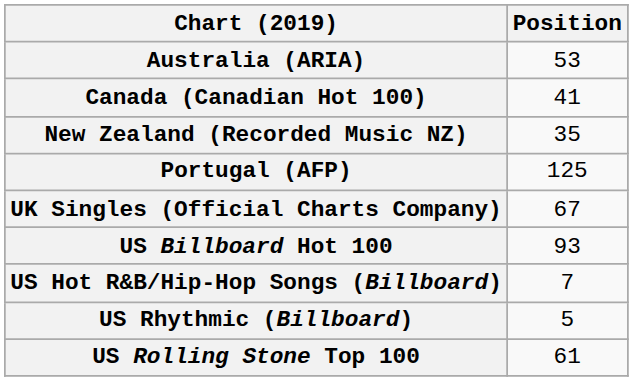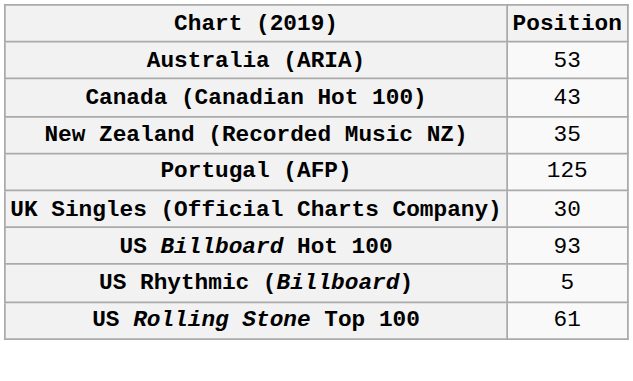 <table class="wikitable sortable plainrowheaders" style="text-align:center">
 <tr>
 <th scope="col">Chart (2019)</th>
 <th scope="col">Position</th>
 </tr>
 <tr>
 <th scope="row">Australia (ARIA)</th>
 <td>53</td>
 </tr>
 <tr>
 <th scope="row">Canada (Canadian Hot 100)</th>
-<td>41</td>
+<td>43</td>
 </tr>
 <tr>
 <th scope="row">New Zealand (Recorded Music NZ)</th>
 <td>35</td>
 </tr>
 <tr>
 <th scope="row">Portugal (AFP)</th>
 <td>125</td>
 </tr>
 <tr>
 <th scope="row">UK Singles (Official Charts Company)</th>
-<td>67</td>
+<td>30</td>
 </tr>
 <tr>
 <th scope="row">US <em>Billboard</em> Hot 100</th>
 <td>93</td>
-</tr>
-<tr>
-<th scope="row">US Hot R&B/Hip-Hop Songs (<em>Billboard</em>)</th>
-<td>7</td>
 </tr>
 <tr>
 <th scope="row">US Rhythmic (<em>Billboard</em>)</th>
 <td>5</td>
 </tr>
 <tr>
 <th scope="row">US <em>Rolling Stone</em> Top 100</th>
 <td>61</td>
 </tr>
 </table>
